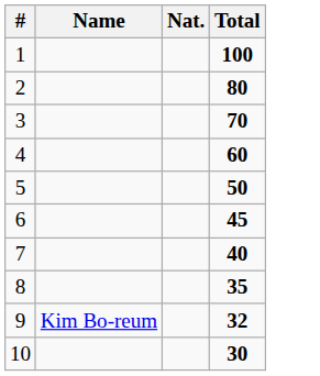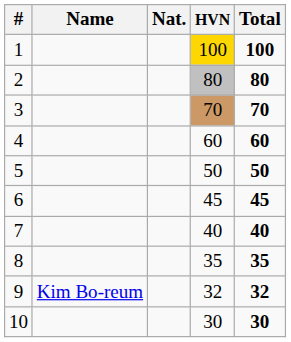 <table class="wikitable sortable" style="text-align:center;">
 <tr>
 <th>#</th>
 <th>Name</th>
 <th>Nat.</th>
+<th><small>HVN</small></th>
 <th>Total</th>
 </tr>
 <tr>
 <td>1</td>
 <td align=left></td>
 <td></td>
+<td bgcolor="gold">100</td>
 <td><strong>100</strong></td>
 </tr>
 <tr>
 <td>2</td>
 <td align=left></td>
 <td></td>
+<td bgcolor="silver">80</td>
 <td><strong>80</strong></td>
 </tr>
 <tr>
 <td>3</td>
 <td align=left></td>
 <td></td>
+<td bgcolor=CC9966>70</td>
 <td><strong>70</strong></td>
 </tr>
 <tr>
 <td>4</td>
 <td align=left></td>
 <td></td>
+<td>60</td>
 <td><strong>60</strong></td>
 </tr>
 <tr>
 <td>5</td>
 <td align=left></td>
 <td></td>
+<td>50</td>
 <td><strong>50</strong></td>
 </tr>
 <tr>
 <td>6</td>
 <td align=left></td>
 <td></td>
+<td>45</td>
 <td><strong>45</strong></td>
 </tr>
 <tr>
 <td>7</td>
 <td align=left></td>
 <td></td>
+<td>40</td>
 <td><strong>40</strong></td>
 </tr>
 <tr>
 <td>8</td>
 <td align=left></td>
 <td></td>
+<td>35</td>
 <td><strong>35</strong></td>
 </tr>
 <tr>
 <td>9</td>
 <td align=left><a href='#'>Kim Bo-reum</a></td>
 <td></td>
+<td>32</td>
 <td><strong>32</strong></td>
 </tr>
 <tr>
 <td>10</td>
 <td align=left></td>
 <td></td>
+<td>30</td>
 <td><strong>30</strong></td>
 </tr>
 </table>
